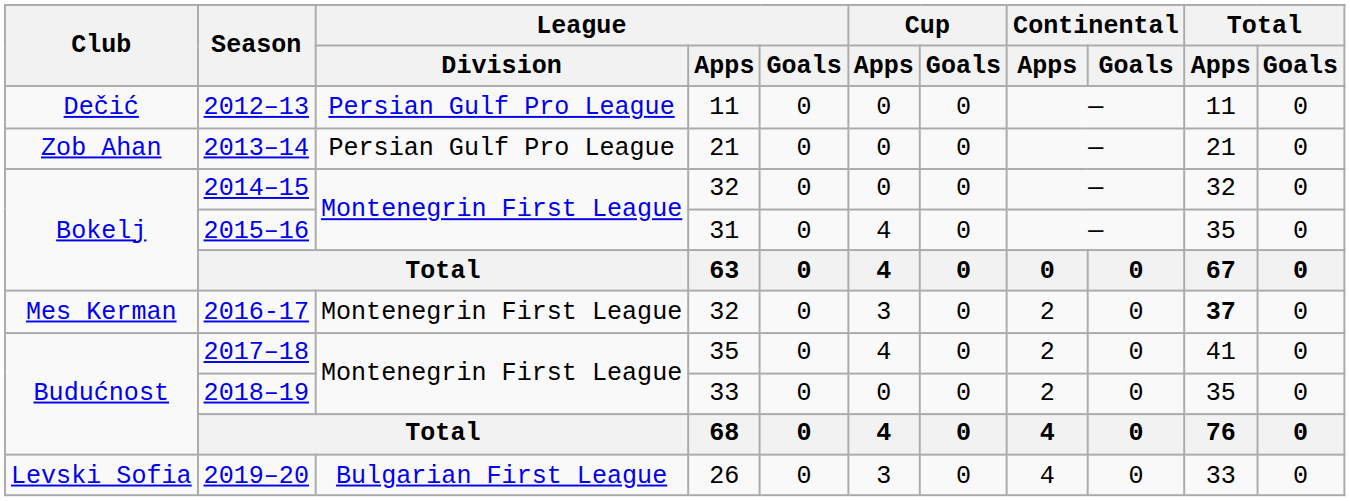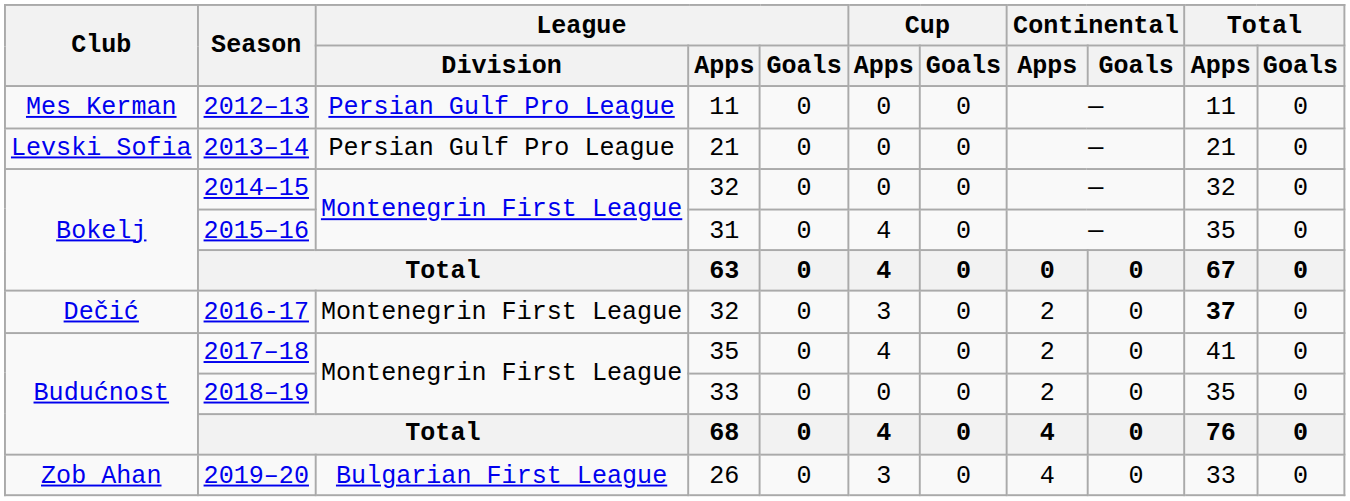 <table class="wikitable" style="text-align:center">
 <tr>
 <th rowspan=2>Club</th>
 <th rowspan=2>Season</th>
 <th colspan=3>League</th>
 <th colspan=2>Cup</th>
 <th colspan=2>Continental</th>
 <th colspan=2>Total</th>
 </tr>
 <tr>
 <th>Division</th>
 <th>Apps</th>
 <th>Goals</th>
 <th>Apps</th>
 <th>Goals</th>
 <th>Apps</th>
 <th>Goals</th>
 <th>Apps</th>
 <th>Goals</th>
 </tr>
 <tr>
-<td><a href='#'>Dečić</a></td>
+<td><a href='#'>Mes Kerman</a></td>
 <td><a href='#'>2012–13</a></td>
 <td><a href='#'>Persian Gulf Pro League</a></td>
 <td>11</td>
 <td>0</td>
 <td>0</td>
 <td>0</td>
 <td colspan="2">—</td>
 <td>11</td>
 <td>0</td>
 </tr>
 <tr>
-<td><a href='#'>Zob Ahan</a></td>
+<td><a href='#'>Levski Sofia</a></td>
 <td><a href='#'>2013–14</a></td>
 <td>Persian Gulf Pro League</td>
 <td>21</td>
 <td>0</td>
 <td>0</td>
 <td>0</td>
 <td colspan="2">—</td>
 <td>21</td>
 <td>0</td>
 </tr>
 <tr>
 <td rowspan=3><a href='#'>Bokelj</a></td>
 <td><a href='#'>2014–15</a></td>
 <td rowspan=2><a href='#'>Montenegrin First League</a></td>
 <td>32</td>
 <td>0</td>
 <td>0</td>
 <td>0</td>
 <td colspan="2">—</td>
 <td>32</td>
 <td>0</td>
 </tr>
 <tr>
 <td><a href='#'>2015–16</a></td>
 <td>31</td>
 <td>0</td>
 <td>4</td>
 <td>0</td>
 <td colspan="2">—</td>
 <td>35</td>
 <td>0</td>
 </tr>
 <tr>
 <th colspan=2>Total</th>
 <th>63</th>
 <th>0</th>
 <th>4</th>
 <th>0</th>
 <th>0</th>
 <th>0</th>
 <th>67</th>
 <th>0</th>
 </tr>
 <tr>
-<td><a href='#'>Mes Kerman</a></td>
+<td><a href='#'>Dečić</a></td>
 <td><a href='#'>2016-17</a></td>
 <td>Montenegrin First League</td>
 <td>32</td>
 <td>0</td>
 <td>3</td>
 <td>0</td>
 <td>2</td>
 <td>0</td>
 <td><strong>37</strong></td>
 <td>0</td>
 </tr>
 <tr>
 <td rowspan=3><a href='#'>Budućnost</a></td>
 <td><a href='#'>2017–18</a></td>
 <td rowspan=2>Montenegrin First League</td>
 <td>35</td>
 <td>0</td>
 <td>4</td>
 <td>0</td>
 <td>2</td>
 <td>0</td>
 <td>41</td>
 <td>0</td>
 </tr>
 <tr>
 <td><a href='#'>2018–19</a></td>
 <td>33</td>
 <td>0</td>
 <td>0</td>
 <td>0</td>
 <td>2</td>
 <td>0</td>
 <td>35</td>
 <td>0</td>
 </tr>
 <tr>
 <th colspan=2>Total</th>
 <th>68</th>
 <th>0</th>
 <th>4</th>
 <th>0</th>
 <th>4</th>
 <th>0</th>
 <th>76</th>
 <th>0</th>
 </tr>
 <tr>
-<td><a href='#'>Levski Sofia</a></td>
+<td><a href='#'>Zob Ahan</a></td>
 <td><a href='#'>2019–20</a></td>
 <td><a href='#'>Bulgarian First League</a></td>
 <td>26</td>
 <td>0</td>
 <td>3</td>
 <td>0</td>
 <td>4</td>
 <td>0</td>
 <td>33</td>
 <td>0</td>
 </tr>
 </table>
